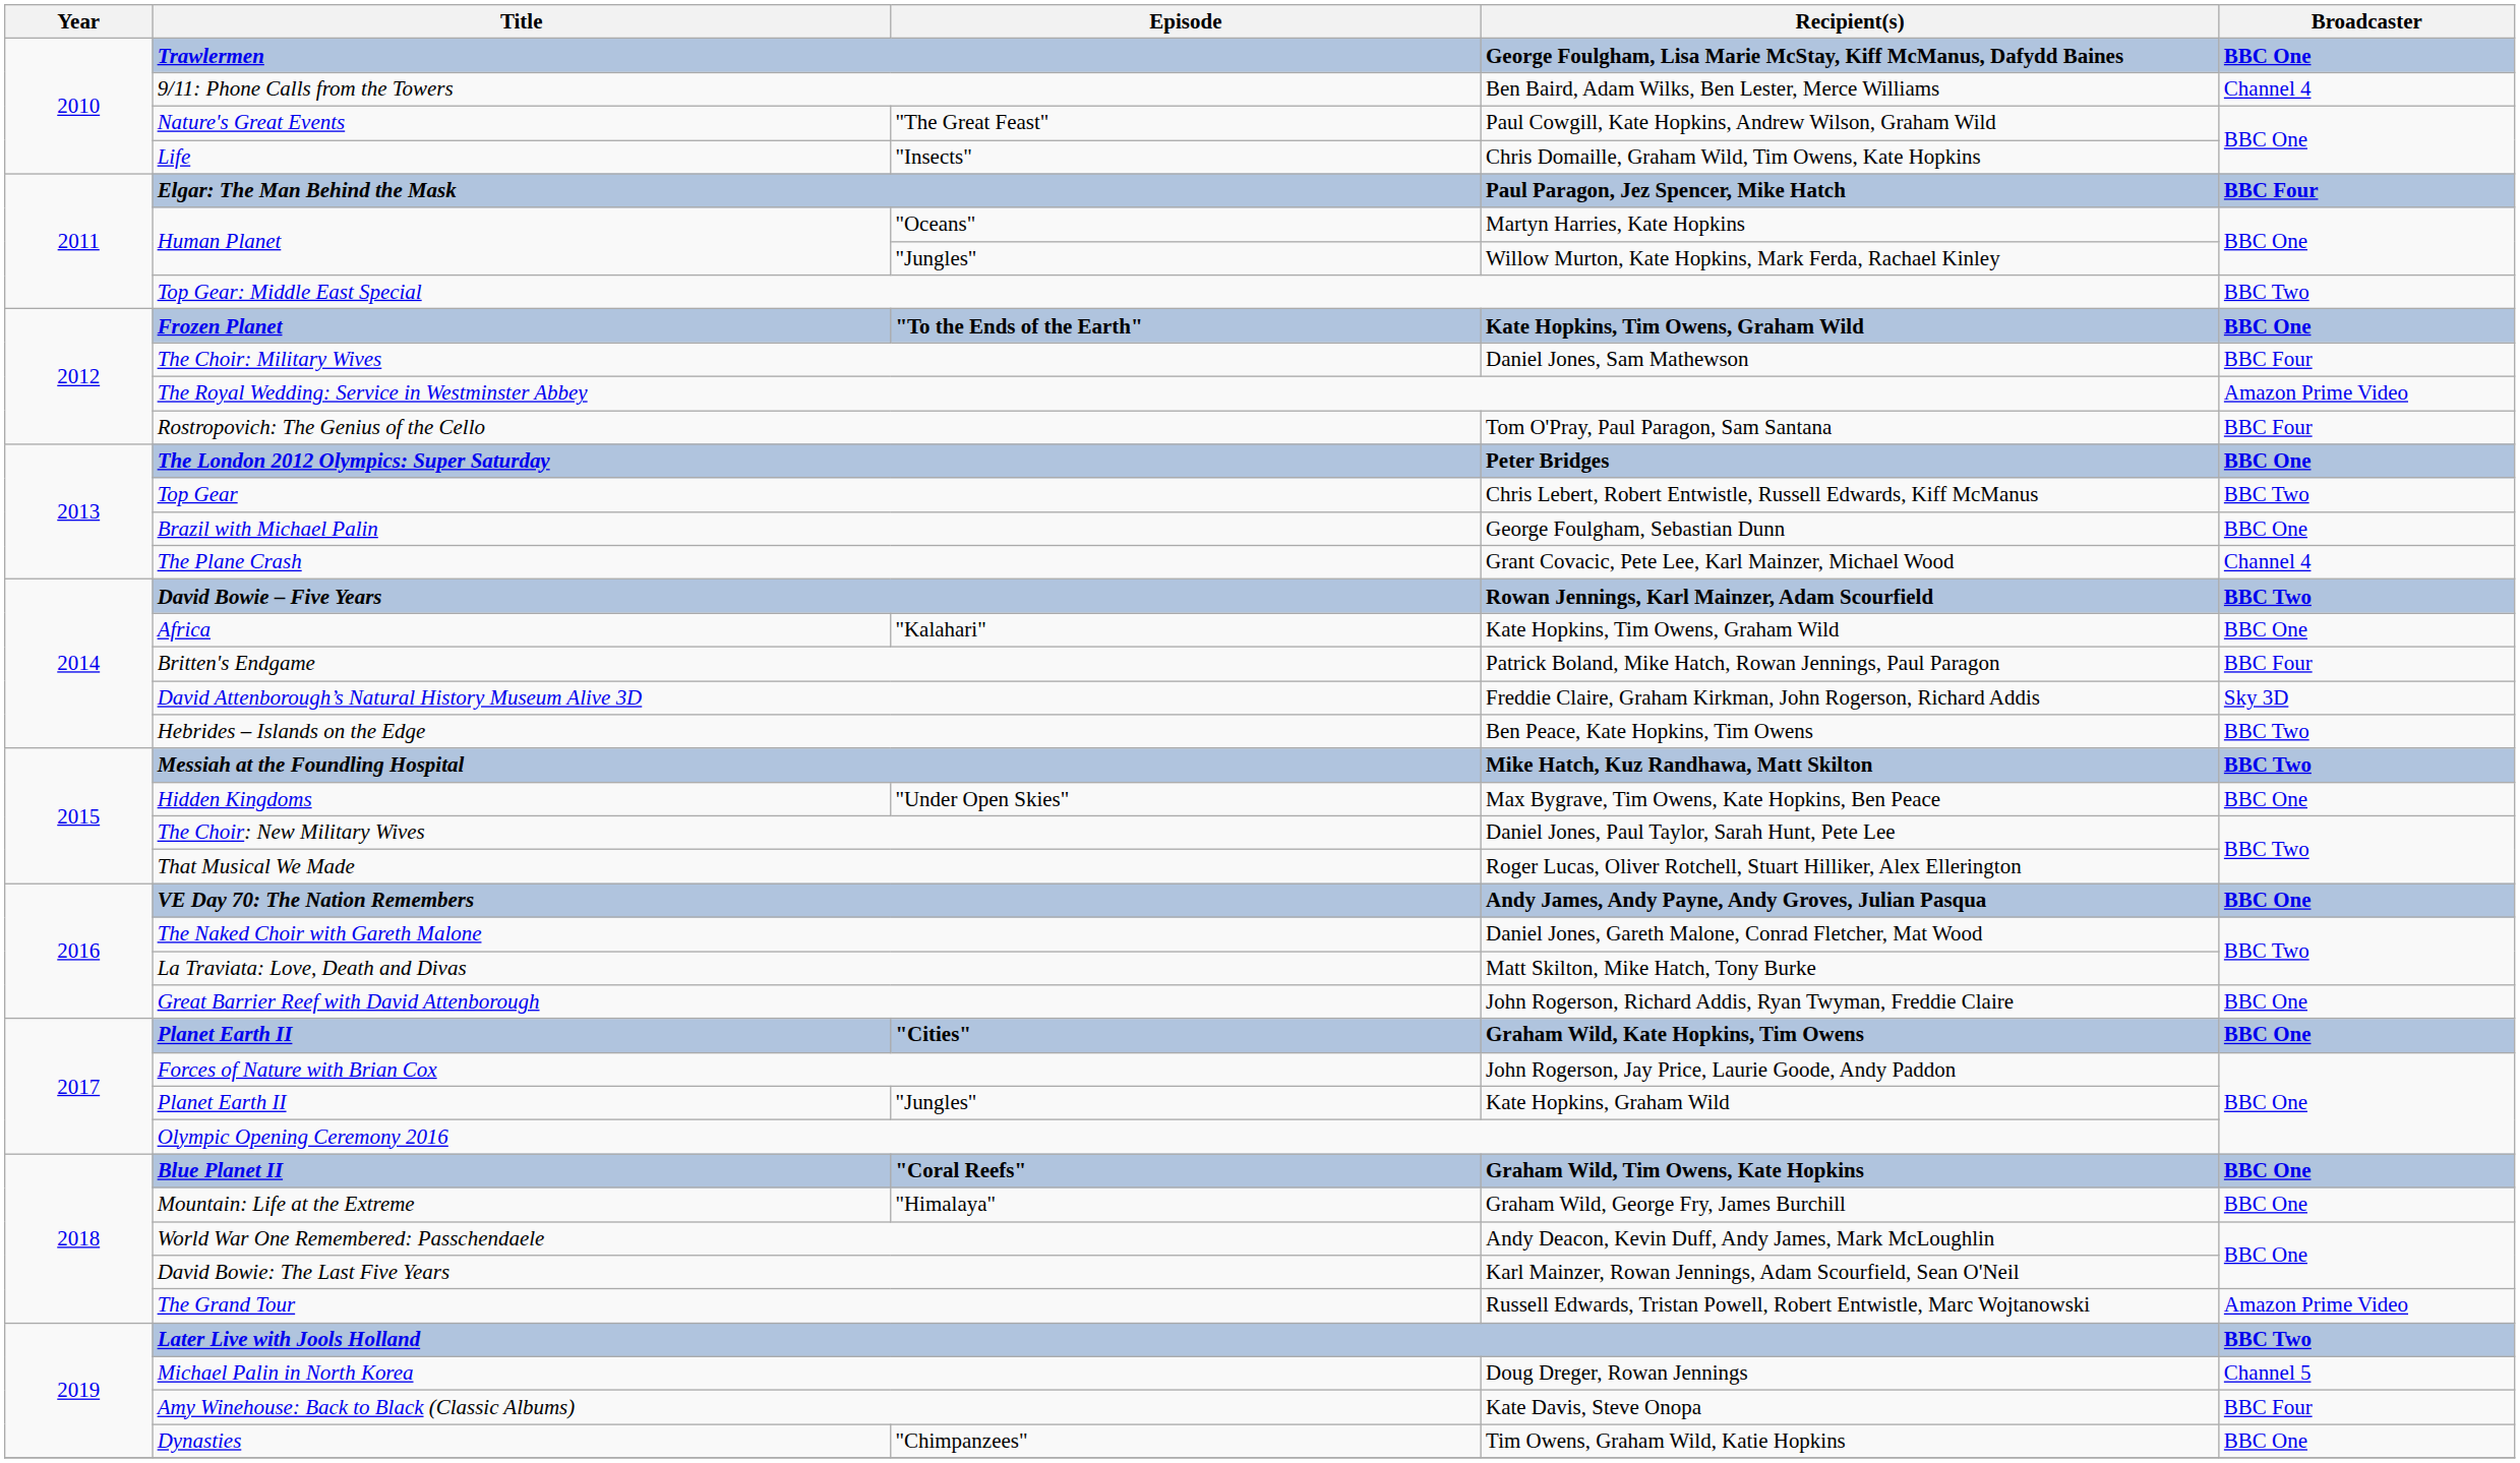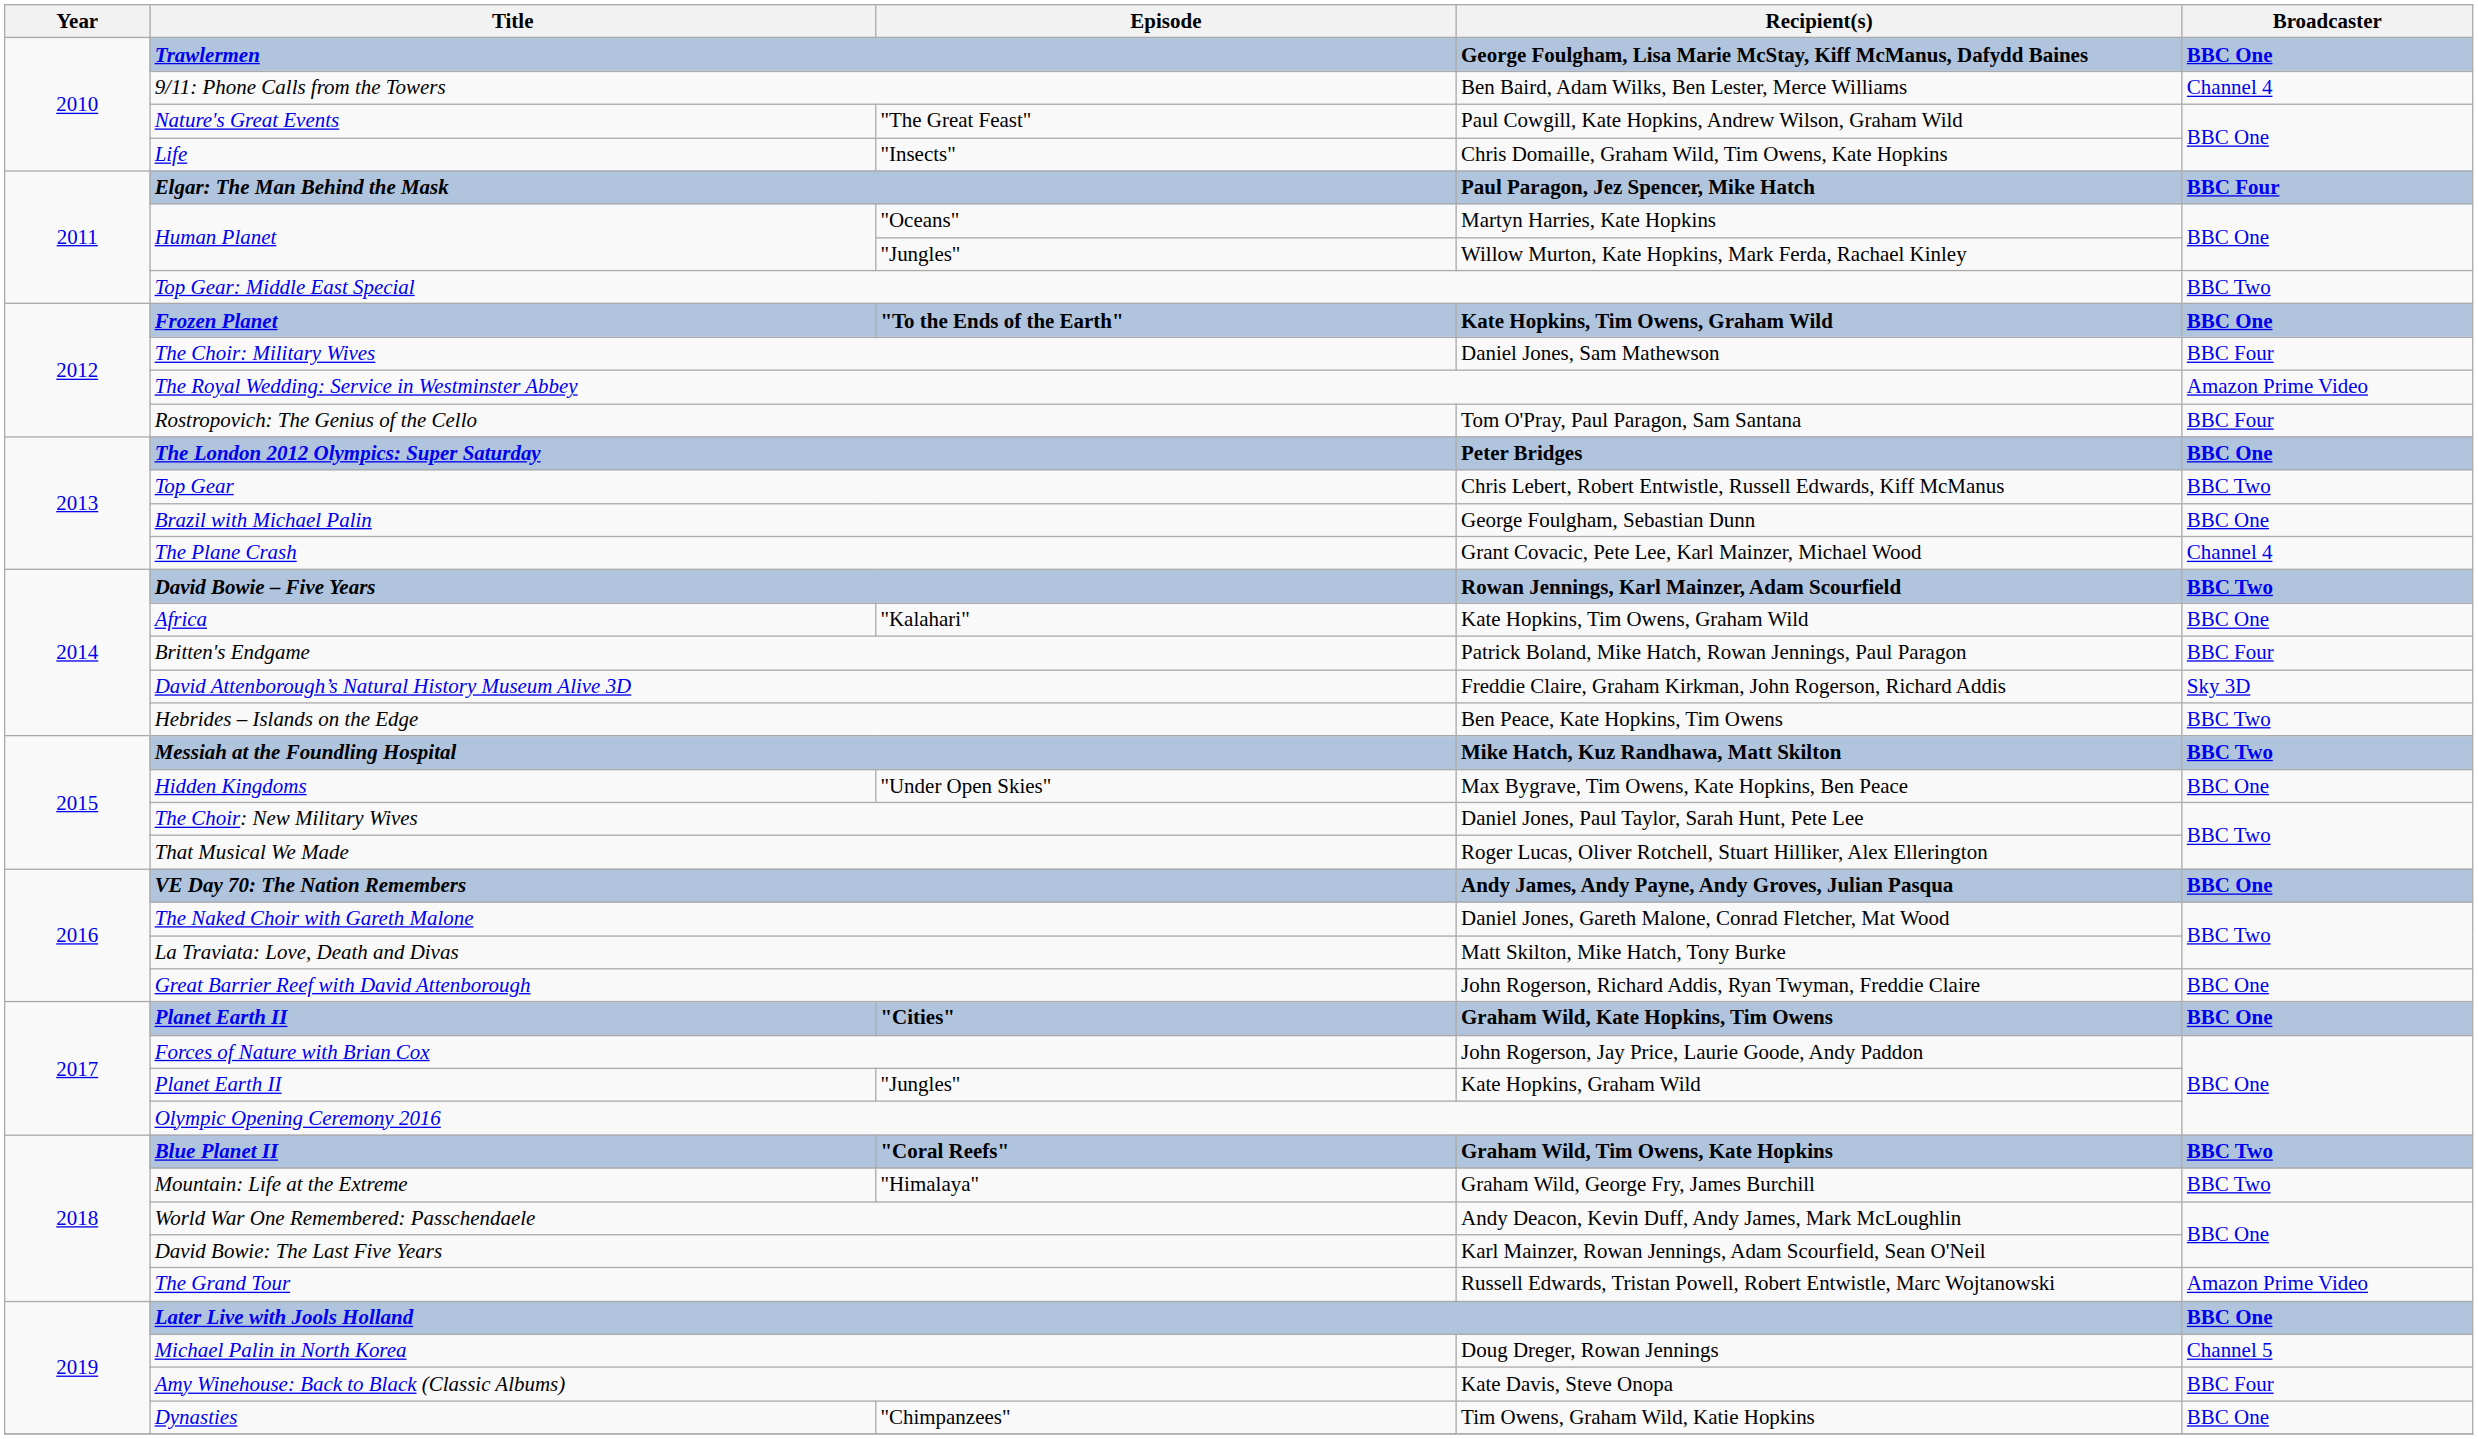 <table class="wikitable" width="95%">
 <tr>
 <th width=5%>Year</th>
 <th width=25%>Title</th>
 <th width=20%>Episode</th>
 <th width=25%><strong>Recipient(s)</strong></th>
 <th width=10%><strong>Broadcaster</strong></th>
 </tr>
 <tr>
 <td rowspan="4" style="text-align:center;"><a href='#'>2010</a></td>
 <td colspan="2" style="background:#B0C4DE;"><strong><em><a href='#'>Trawlermen</a></em></strong></td>
 <td style="background:#B0C4DE;"><strong>George Foulgham, Lisa Marie McStay, Kiff McManus, Dafydd Baines</strong></td>
 <td style="background:#B0C4DE;"><strong><a href='#'>BBC One</a></strong></td>
 </tr>
 <tr>
 <td colspan="2"><em>9/11: Phone Calls from the Towers</em></td>
 <td>Ben Baird, Adam Wilks, Ben Lester, Merce Williams</td>
 <td><a href='#'>Channel 4</a></td>
 </tr>
 <tr>
 <td><em><a href='#'>Nature's Great Events</a></em></td>
 <td>"The Great Feast"</td>
 <td>Paul Cowgill, Kate Hopkins, Andrew Wilson, Graham Wild</td>
 <td rowspan="2"><a href='#'>BBC One</a></td>
 </tr>
 <tr>
 <td><em><a href='#'>Life</a></em></td>
 <td>"Insects"</td>
 <td>Chris Domaille, Graham Wild, Tim Owens, Kate Hopkins</td>
 </tr>
 <tr>
 <td rowspan="4" style="text-align:center;"><a href='#'>2011</a></td>
 <td colspan="2" style="background:#B0C4DE;"><strong><em>Elgar: The Man Behind the Mask</em></strong></td>
 <td style="background:#B0C4DE;"><strong>Paul Paragon, Jez Spencer, Mike Hatch</strong></td>
 <td style="background:#B0C4DE;"><strong><a href='#'>BBC Four</a></strong></td>
 </tr>
 <tr>
 <td rowspan="2"><em><a href='#'>Human Planet</a></em></td>
 <td>"Oceans"</td>
 <td>Martyn Harries, Kate Hopkins</td>
 <td rowspan="2"><a href='#'>BBC One</a></td>
 </tr>
 <tr>
 <td>"Jungles"</td>
 <td>Willow Murton, Kate Hopkins, Mark Ferda, Rachael Kinley</td>
 </tr>
 <tr>
 <td colspan="3"><em><a href='#'>Top Gear: Middle East Special</a></em></td>
 <td><a href='#'>BBC Two</a></td>
 </tr>
 <tr>
 <td rowspan="4" style="text-align:center;"><a href='#'>2012</a></td>
 <td style="background:#B0C4DE;"><strong><em><a href='#'>Frozen Planet</a></em></strong></td>
 <td style="background:#B0C4DE;"><strong>"To the Ends of the Earth"</strong></td>
 <td style="background:#B0C4DE;"><strong>Kate Hopkins, Tim Owens, Graham Wild</strong></td>
 <td style="background:#B0C4DE;"><strong><a href='#'>BBC One</a></strong></td>
 </tr>
 <tr>
 <td colspan="2"><em><a href='#'>The Choir: Military Wives</a></em></td>
 <td>Daniel Jones, Sam Mathewson</td>
 <td><a href='#'>BBC Four</a></td>
 </tr>
 <tr>
 <td colspan="3"><em><a href='#'>The Royal Wedding: Service in Westminster Abbey</a></em></td>
 <td><a href='#'>Amazon Prime Video</a></td>
 </tr>
 <tr>
 <td colspan="2"><em>Rostropovich: The Genius of the Cello</em></td>
 <td>Tom O'Pray, Paul Paragon, Sam Santana</td>
 <td><a href='#'>BBC Four</a></td>
 </tr>
 <tr>
 <td rowspan="4" style="text-align:center;"><a href='#'>2013</a></td>
 <td colspan="2" style="background:#B0C4DE;"><strong><em><a href='#'>The London 2012 Olympics: Super Saturday</a></em></strong></td>
 <td style="background:#B0C4DE;"><strong>Peter Bridges</strong></td>
 <td style="background:#B0C4DE;"><strong><a href='#'>BBC One</a></strong></td>
 </tr>
 <tr>
 <td colspan="2"><em><a href='#'>Top Gear</a></em></td>
 <td>Chris Lebert, Robert Entwistle, Russell Edwards, Kiff McManus</td>
 <td><a href='#'>BBC Two</a></td>
 </tr>
 <tr>
 <td colspan="2"><em><a href='#'>Brazil with Michael Palin</a></em></td>
 <td>George Foulgham, Sebastian Dunn</td>
 <td><a href='#'>BBC One</a></td>
 </tr>
 <tr>
 <td colspan="2"><em><a href='#'>The Plane Crash</a></em></td>
 <td>Grant Covacic, Pete Lee, Karl Mainzer, Michael Wood</td>
 <td><a href='#'>Channel 4</a></td>
 </tr>
 <tr>
 <td rowspan="5" style="text-align:center;"><a href='#'>2014</a></td>
 <td colspan="2" style="background:#B0C4DE;"><strong><em>David Bowie – Five Years</em></strong></td>
 <td style="background:#B0C4DE;"><strong>Rowan Jennings, Karl Mainzer, Adam Scourfield</strong></td>
 <td style="background:#B0C4DE;"><strong><a href='#'>BBC Two</a></strong></td>
 </tr>
 <tr>
 <td><em><a href='#'>Africa</a></em></td>
 <td>"Kalahari"</td>
 <td>Kate Hopkins, Tim Owens, Graham Wild</td>
 <td><a href='#'>BBC One</a></td>
 </tr>
 <tr>
 <td colspan="2"><em>Britten's Endgame</em></td>
 <td>Patrick Boland, Mike Hatch, Rowan Jennings, Paul Paragon</td>
 <td><a href='#'>BBC Four</a></td>
 </tr>
 <tr>
 <td colspan="2"><em><a href='#'>David Attenborough’s Natural History Museum Alive 3D</a></em></td>
 <td>Freddie Claire, Graham Kirkman, John Rogerson, Richard Addis</td>
 <td><a href='#'>Sky 3D</a></td>
 </tr>
 <tr>
 <td colspan="2"><em>Hebrides – Islands on the Edge</em></td>
 <td>Ben Peace, Kate Hopkins, Tim Owens</td>
 <td><a href='#'>BBC Two</a></td>
 </tr>
 <tr>
 <td rowspan="4" style="text-align:center;"><a href='#'>2015</a></td>
 <td colspan="2" style="background:#B0C4DE;"><strong><em>Messiah at the Foundling Hospital</em></strong></td>
 <td style="background:#B0C4DE;"><strong>Mike Hatch, Kuz Randhawa, Matt Skilton</strong></td>
 <td style="background:#B0C4DE;"><strong><a href='#'>BBC Two</a></strong></td>
 </tr>
 <tr>
 <td><em><a href='#'>Hidden Kingdoms</a></em></td>
 <td>"Under Open Skies"</td>
 <td>Max Bygrave, Tim Owens, Kate Hopkins, Ben Peace</td>
 <td><a href='#'>BBC One</a></td>
 </tr>
 <tr>
 <td colspan="2"><em><a href='#'>The Choir</a>: New Military Wives</em></td>
 <td>Daniel Jones, Paul Taylor, Sarah Hunt, Pete Lee</td>
 <td rowspan="2"><a href='#'>BBC Two</a></td>
 </tr>
 <tr>
 <td colspan="2"><em>That Musical We Made</em></td>
 <td>Roger Lucas, Oliver Rotchell, Stuart Hilliker, Alex Ellerington</td>
 </tr>
 <tr>
 <td rowspan="4" style="text-align:center;"><a href='#'>2016</a></td>
 <td colspan="2" style="background:#B0C4DE;"><strong><em>VE Day 70: The Nation Remembers</em></strong></td>
 <td style="background:#B0C4DE;"><strong>Andy James, Andy Payne, Andy Groves, Julian Pasqua</strong></td>
 <td style="background:#B0C4DE;"><strong><a href='#'>BBC One</a></strong></td>
 </tr>
 <tr>
 <td colspan="2"><em><a href='#'>The Naked Choir with Gareth Malone</a></em></td>
 <td>Daniel Jones, Gareth Malone, Conrad Fletcher, Mat Wood</td>
 <td rowspan="2"><a href='#'>BBC Two</a></td>
 </tr>
 <tr>
 <td colspan="2"><em>La Traviata: Love, Death and Divas</em></td>
 <td>Matt Skilton, Mike Hatch, Tony Burke</td>
 </tr>
 <tr>
 <td colspan="2"><em><a href='#'>Great Barrier Reef with David Attenborough</a></em></td>
 <td>John Rogerson, Richard Addis, Ryan Twyman, Freddie Claire</td>
 <td><a href='#'>BBC One</a></td>
 </tr>
 <tr>
 <td rowspan="4" style="text-align:center;"><a href='#'>2017</a><br></td>
 <td style="background:#B0C4DE;"><strong><em><a href='#'>Planet Earth II</a></em></strong></td>
 <td style="background:#B0C4DE;"><strong>"Cities"</strong></td>
 <td style="background:#B0C4DE;"><strong>Graham Wild, Kate Hopkins, Tim Owens</strong></td>
 <td style="background:#B0C4DE;"><strong><a href='#'>BBC One</a></strong></td>
 </tr>
 <tr>
 <td colspan="2"><em><a href='#'>Forces of Nature with Brian Cox</a></em></td>
 <td>John Rogerson, Jay Price, Laurie Goode, Andy Paddon</td>
 <td rowspan="3"><a href='#'>BBC One</a></td>
 </tr>
 <tr>
 <td><em><a href='#'>Planet Earth II</a></em></td>
 <td>"Jungles"</td>
 <td>Kate Hopkins, Graham Wild</td>
 </tr>
 <tr>
 <td colspan="3"><em><a href='#'>Olympic Opening Ceremony 2016</a></em></td>
 </tr>
 <tr>
 <td rowspan="5" style="text-align:center;"><a href='#'>2018</a><br></td>
 <td style="background:#B0C4DE;"><strong><em><a href='#'>Blue Planet II</a></em></strong></td>
 <td style="background:#B0C4DE;"><strong>"Coral Reefs"</strong></td>
 <td style="background:#B0C4DE;"><strong>Graham Wild, Tim Owens, Kate Hopkins</strong></td>
-<td style="background:#B0C4DE;"><strong><a href='#'>BBC One</a></strong></td>
+<td style="background:#B0C4DE;"><strong><a href='#'>BBC Two</a></strong></td>
 </tr>
 <tr>
 <td><em>Mountain: Life at the Extreme</em></td>
 <td>"Himalaya"</td>
 <td>Graham Wild, George Fry, James Burchill</td>
-<td><a href='#'>BBC One</a></td>
+<td><a href='#'>BBC Two</a></td>
 </tr>
 <tr>
 <td colspan="2"><em>World War One Remembered: Passchendaele</em></td>
 <td>Andy Deacon, Kevin Duff, Andy James, Mark McLoughlin</td>
 <td rowspan="2"><a href='#'>BBC One</a></td>
 </tr>
 <tr>
 <td colspan="2"><em>David Bowie: The Last Five Years</em></td>
 <td>Karl Mainzer, Rowan Jennings, Adam Scourfield, Sean O'Neil</td>
 </tr>
 <tr>
 <td colspan="2"><em><a href='#'>The Grand Tour</a></em></td>
 <td>Russell Edwards, Tristan Powell, Robert Entwistle, Marc Wojtanowski</td>
 <td><a href='#'>Amazon Prime Video</a></td>
 </tr>
 <tr>
 <td rowspan="4" style="text-align:center;"><a href='#'>2019</a><br></td>
 <td colspan="3" style="background:#B0C4DE;"><strong><em><a href='#'>Later Live with Jools Holland</a></em></strong></td>
-<td style="background:#B0C4DE;"><strong><a href='#'>BBC Two</a></strong></td>
+<td style="background:#B0C4DE;"><strong><a href='#'>BBC One</a></strong></td>
 </tr>
 <tr>
 <td colspan="2"><em><a href='#'>Michael Palin in North Korea</a></em></td>
 <td>Doug Dreger, Rowan Jennings</td>
 <td><a href='#'>Channel 5</a></td>
 </tr>
 <tr>
 <td colspan="2"><em><a href='#'>Amy Winehouse: Back to Black</a> (Classic Albums)</em></td>
 <td>Kate Davis, Steve Onopa</td>
 <td><a href='#'>BBC Four</a></td>
 </tr>
 <tr>
 <td><em><a href='#'>Dynasties</a></em></td>
 <td>"Chimpanzees"</td>
 <td>Tim Owens, Graham Wild, Katie Hopkins</td>
 <td><a href='#'>BBC One</a></td>
 </tr>
 <tr>
 </tr>
 </table>
